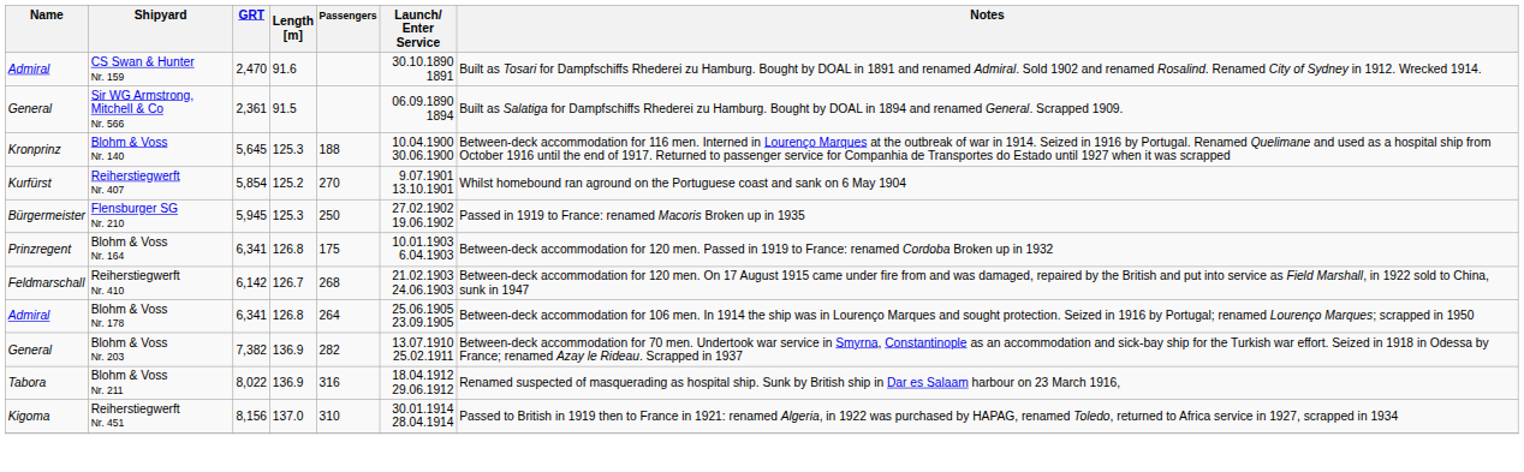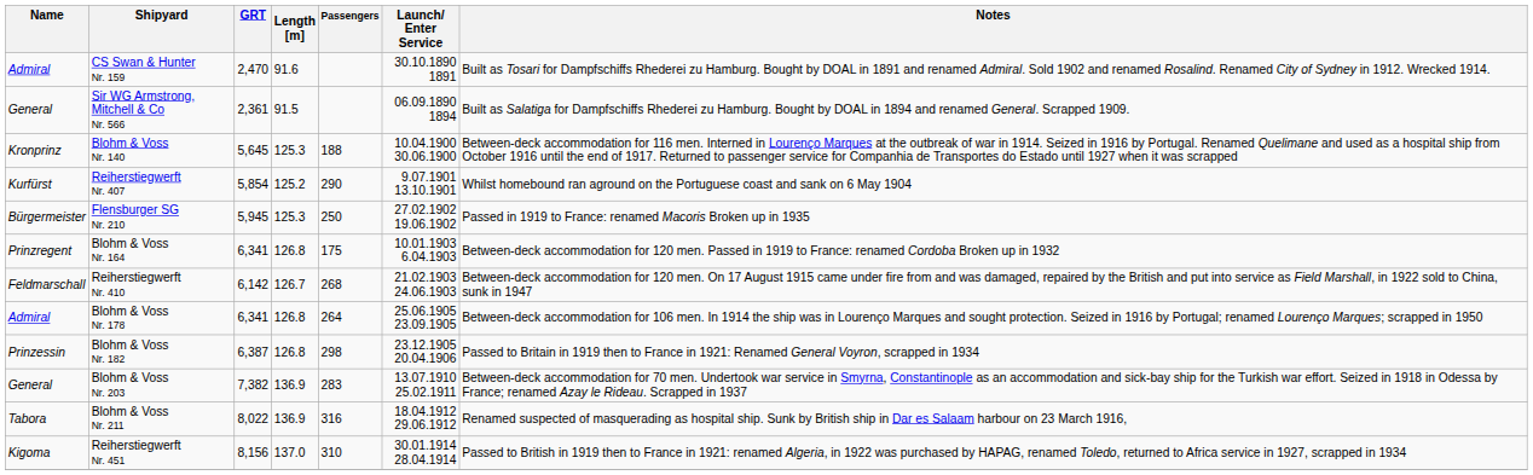 <table class="wikitable -right toptextcells">
 <tr>
 <th valign="top">Name</th>
 <th valign="top">Shipyard</th>
 <th valign="top"><a href='#'>GRT</a></th>
 <th>Length<br>[m]</th>
 <th valign="top"><small> Passengers</small></th>
 <th>Launch/ <br>Enter Service</th>
 <th valign="top">Notes</th>
 </tr>
 <tr>
 <td><em><a href='#'>Admiral</a></em></td>
 <td><a href='#'>CS Swan & Hunter</a><br><small> Nr. 159</small></td>
 <td>2,470</td>
 <td>91.6</td>
 <td></td>
 <td style="text-align:right;">30.10.1890<br>1891</td>
 <td>Built as <em>Tosari</em> for Dampfschiffs Rhederei zu Hamburg. Bought by DOAL in 1891 and renamed <em>Admiral</em>. Sold 1902 and renamed <em>Rosalind</em>. Renamed <em>City of Sydney</em> in 1912. Wrecked 1914.</td>
 </tr>
 <tr>
 <td><em>General</em></td>
 <td><a href='#'>Sir WG Armstrong, Mitchell & Co</a><br><small> Nr. 566</small></td>
 <td>2,361</td>
 <td>91.5</td>
 <td></td>
 <td style="text-align:right;">06.09.1890<br>1894</td>
 <td>Built as <em>Salatiga</em> for Dampfschiffs Rhederei zu Hamburg. Bought by DOAL in 1894 and renamed <em>General</em>. Scrapped 1909.</td>
 </tr>
 <tr>
 <td><em>Kronprinz</em></td>
 <td><a href='#'>Blohm & Voss</a><br><small> Nr. 140</small></td>
 <td>5,645</td>
 <td>125.3</td>
 <td>188</td>
 <td style="text-align:right;">10.04.1900<br>30.06.1900</td>
 <td>Between-deck accommodation for 116 men. Interned in <a href='#'>Lourenço Marques</a> at the outbreak of war in 1914. Seized in 1916 by Portugal. Renamed <em>Quelimane</em> and used as a hospital ship from October 1916 until the end of 1917. Returned to passenger service for Companhia de Transportes do Estado until 1927 when it was scrapped</td>
 </tr>
 <tr>
 <td><em>Kurfürst</em></td>
 <td><a href='#'>Reiherstiegwerft</a><br><small> Nr. 407</small></td>
 <td>5,854</td>
 <td>125.2</td>
-<td>270</td>
+<td>290</td>
 <td style="text-align:right;">9.07.1901<br>13.10.1901</td>
 <td>Whilst homebound ran aground on the Portuguese coast and sank on 6 May 1904</td>
 </tr>
 <tr>
 <td><em>Bürgermeister</em></td>
 <td><a href='#'>Flensburger SG</a><br> <small>Nr. 210</small></td>
 <td>5,945</td>
 <td>125.3</td>
 <td>250</td>
 <td style="text-align:right;">27.02.1902<br> 19.06.1902</td>
 <td>Passed in 1919 to France: renamed <em>Macoris</em> Broken up in 1935</td>
 </tr>
 <tr>
 <td><em>Prinzregent</em></td>
 <td>Blohm & Voss<br> <small>Nr. 164</small></td>
 <td>6,341</td>
 <td>126.8</td>
 <td>175</td>
 <td style="text-align:right;">10.01.1903<br>6.04.1903</td>
 <td>Between-deck accommodation for 120 men. Passed in 1919 to France: renamed <em>Cordoba</em> Broken up in 1932</td>
 </tr>
 <tr>
 <td><em>Feldmarschall</em></td>
 <td>Reiherstiegwerft<br> <small>Nr. 410</small></td>
 <td>6,142</td>
 <td>126.7</td>
 <td>268</td>
 <td style="text-align:right;">21.02.1903<br> 24.06.1903</td>
 <td>Between-deck accommodation for 120 men. On 17 August 1915 came under fire from  and was damaged, repaired by the British and put into service as <em>Field Marshall</em>, in 1922 sold to China, sunk in 1947</td>
 </tr>
 <tr>
 <td><em><a href='#'>Admiral</a></em></td>
 <td>Blohm & Voss<br><small>Nr. 178</small></td>
 <td>6,341</td>
 <td>126.8</td>
 <td>264</td>
 <td style="text-align:right;">25.06.1905<br> 23.09.1905</td>
 <td>Between-deck accommodation for 106 men. In 1914 the ship was in Lourenço Marques and sought protection. Seized in 1916 by Portugal; renamed <em>Lourenço Marques</em>; scrapped in 1950</td>
 </tr>
 <tr>
+<td><em>Prinzessin</em></td>
+<td>Blohm & Voss<br><small>Nr. 182</small></td>
+<td>6,387</td>
+<td>126.8</td>
+<td>298</td>
+<td style="text-align:right;">23.12.1905<br> 20.04.1906</td>
+<td>Passed to Britain in 1919 then to France in 1921: Renamed <em>General Voyron</em>, scrapped in 1934</td>
+</tr>
+<tr>
 <td><em>General</em></td>
 <td>Blohm & Voss<br><small>Nr. 203</small></td>
 <td>7,382</td>
 <td>136.9</td>
-<td>282</td>
+<td>283</td>
 <td style="text-align:right;">13.07.1910<br> 25.02.1911</td>
 <td>Between-deck accommodation for 70 men. Undertook war service in <a href='#'>Smyrna</a>, <a href='#'>Constantinople</a> as an accommodation and sick-bay ship for the Turkish war effort. Seized in 1918 in Odessa by France; renamed <em>Azay le Rideau</em>. Scrapped in 1937</td>
 </tr>
 <tr>
 <td><em>Tabora</em></td>
 <td>Blohm & Voss<br><small>Nr. 211</small></td>
 <td>8,022</td>
 <td>136.9</td>
 <td>316</td>
 <td style="text-align:right;">18.04.1912<br> 29.06.1912</td>
 <td>Renamed  suspected of masquerading as hospital ship. Sunk by British ship  in <a href='#'>Dar es Salaam</a> harbour on 23 March 1916,</td>
 </tr>
 <tr>
 <td><em>Kigoma</em></td>
 <td>Reiherstiegwerft<br><small>Nr. 451</small></td>
 <td>8,156</td>
 <td>137.0</td>
 <td>310</td>
 <td style="text-align:right;">30.01.1914<br> 28.04.1914</td>
 <td>Passed to British in 1919 then to France in 1921: renamed <em>Algeria</em>, in 1922 was purchased by HAPAG, renamed <em>Toledo</em>, returned to Africa service in 1927, scrapped in 1934</td>
 </tr>
 <tr>
 </tr>
 </table>
